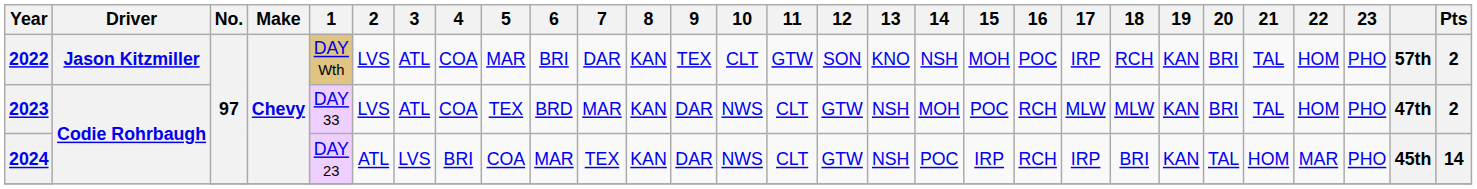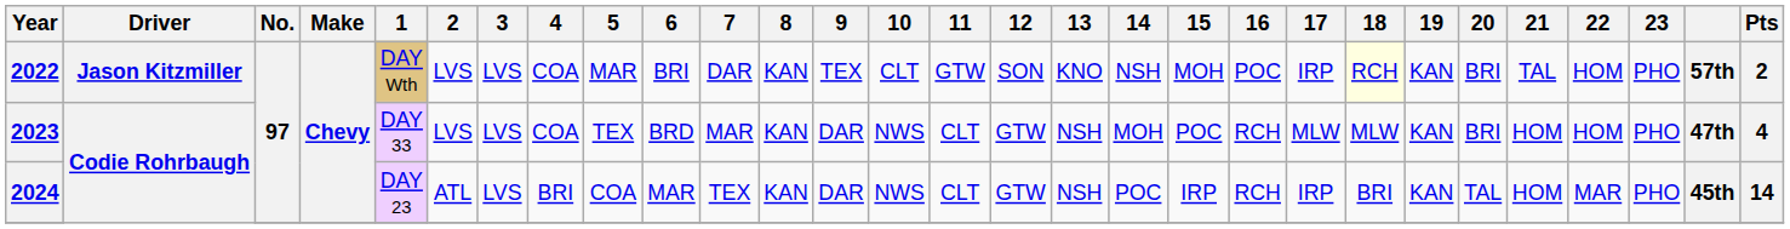 <table class="wikitable" style="text-align:center; font-size:75%">
 <tr>
 <th>Year</th>
 <th>Driver</th>
 <th>No.</th>
 <th>Make</th>
 <th>1</th>
 <th>2</th>
 <th>3</th>
 <th>4</th>
 <th>5</th>
 <th>6</th>
 <th>7</th>
 <th>8</th>
 <th>9</th>
 <th>10</th>
 <th>11</th>
 <th>12</th>
 <th>13</th>
 <th>14</th>
 <th>15</th>
 <th>16</th>
 <th>17</th>
 <th>18</th>
 <th>19</th>
 <th>20</th>
 <th>21</th>
 <th>22</th>
 <th>23</th>
 <th></th>
 <th>Pts</th>
 </tr>
 <tr>
 <th><a href='#'>2022</a></th>
 <th><a href='#'>Jason Kitzmiller</a></th>
 <th rowspan=3>97</th>
 <th rowspan=3><a href='#'>Chevy</a></th>
 <td style="background:#DFC484;"><a href='#'>DAY</a><br><small>Wth</small></td>
 <td><a href='#'>LVS</a></td>
-<td><a href='#'>ATL</a></td>
+<td><a href='#'>LVS</a></td>
 <td><a href='#'>COA</a></td>
 <td><a href='#'>MAR</a></td>
 <td><a href='#'>BRI</a></td>
 <td><a href='#'>DAR</a></td>
 <td><a href='#'>KAN</a></td>
 <td><a href='#'>TEX</a></td>
 <td><a href='#'>CLT</a></td>
 <td><a href='#'>GTW</a></td>
 <td><a href='#'>SON</a></td>
 <td><a href='#'>KNO</a></td>
 <td><a href='#'>NSH</a></td>
 <td><a href='#'>MOH</a></td>
 <td><a href='#'>POC</a></td>
 <td><a href='#'>IRP</a></td>
-<td><a href='#'>RCH</a></td>
+<td style="background: lightyellow;"><a href='#'>RCH</a></td>
 <td><a href='#'>KAN</a></td>
 <td><a href='#'>BRI</a></td>
 <td><a href='#'>TAL</a></td>
 <td><a href='#'>HOM</a></td>
 <td><a href='#'>PHO</a></td>
 <th>57th</th>
 <th>2</th>
 </tr>
 <tr>
 <th><a href='#'>2023</a></th>
 <th rowspan=3><a href='#'>Codie Rohrbaugh</a></th>
 <td style="background:#EFCFFF;"><a href='#'>DAY</a><br><small>33</small></td>
 <td><a href='#'>LVS</a></td>
-<td><a href='#'>ATL</a></td>
+<td><a href='#'>LVS</a></td>
 <td><a href='#'>COA</a></td>
 <td><a href='#'>TEX</a></td>
 <td><a href='#'>BRD</a></td>
 <td><a href='#'>MAR</a></td>
 <td><a href='#'>KAN</a></td>
 <td><a href='#'>DAR</a></td>
 <td><a href='#'>NWS</a></td>
 <td><a href='#'>CLT</a></td>
 <td><a href='#'>GTW</a></td>
 <td><a href='#'>NSH</a></td>
 <td><a href='#'>MOH</a></td>
 <td><a href='#'>POC</a></td>
 <td><a href='#'>RCH</a></td>
 <td><a href='#'>MLW</a></td>
 <td><a href='#'>MLW</a></td>
 <td><a href='#'>KAN</a></td>
 <td><a href='#'>BRI</a></td>
-<td><a href='#'>TAL</a></td>
+<td><a href='#'>HOM</a></td>
 <td><a href='#'>HOM</a></td>
 <td><a href='#'>PHO</a></td>
 <th>47th</th>
-<th>2</th>
+<th>4</th>
 </tr>
 <tr>
 <th><a href='#'>2024</a></th>
 <td style="background:#EFCFFF;"><a href='#'>DAY</a><br><small>23</small></td>
 <td><a href='#'>ATL</a></td>
 <td><a href='#'>LVS</a></td>
 <td><a href='#'>BRI</a></td>
 <td><a href='#'>COA</a></td>
 <td><a href='#'>MAR</a></td>
 <td><a href='#'>TEX</a></td>
 <td><a href='#'>KAN</a></td>
 <td><a href='#'>DAR</a></td>
 <td><a href='#'>NWS</a></td>
 <td><a href='#'>CLT</a></td>
 <td><a href='#'>GTW</a></td>
 <td><a href='#'>NSH</a></td>
 <td><a href='#'>POC</a></td>
 <td><a href='#'>IRP</a></td>
 <td><a href='#'>RCH</a></td>
 <td><a href='#'>IRP</a></td>
 <td><a href='#'>BRI</a></td>
 <td><a href='#'>KAN</a></td>
 <td><a href='#'>TAL</a></td>
 <td><a href='#'>HOM</a></td>
 <td><a href='#'>MAR</a></td>
 <td><a href='#'>PHO</a></td>
 <th>45th</th>
 <th>14</th>
 </tr>
 <tr>
 </tr>
 </table>
